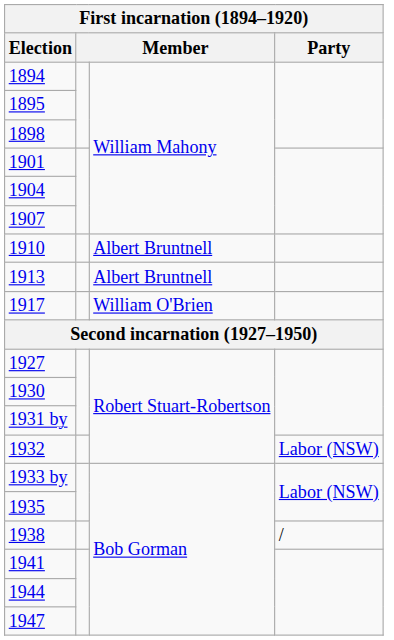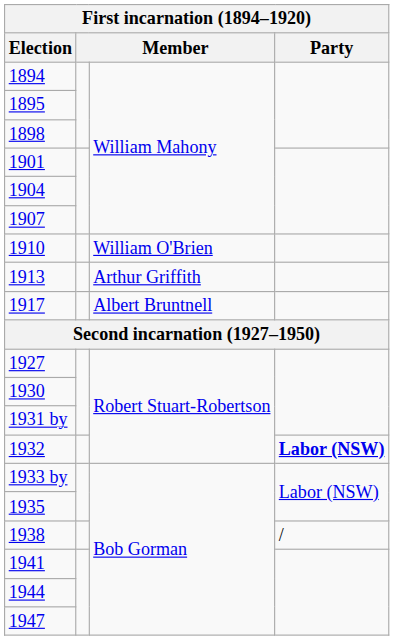 <table class="wikitable">
 <tr>
 <th colspan="4">First incarnation (1894–1920)</th>
 </tr>
 <tr>
 <th>Election</th>
 <th colspan="2">Member</th>
 <th>Party</th>
 </tr>
 <tr>
 <td><a href='#'>1894</a></td>
 <td rowspan="3" > </td>
 <td rowspan="6"><a href='#'>William Mahony</a></td>
 <td rowspan="3"></td>
 </tr>
 <tr>
 <td><a href='#'>1895</a></td>
 </tr>
 <tr>
 <td><a href='#'>1898</a></td>
 </tr>
 <tr>
 <td><a href='#'>1901</a></td>
 <td rowspan="3" > </td>
 <td rowspan="3"></td>
 </tr>
 <tr>
 <td><a href='#'>1904</a></td>
 </tr>
 <tr>
 <td><a href='#'>1907</a></td>
 </tr>
 <tr>
 <td><a href='#'>1910</a></td>
 <td> </td>
-<td><a href='#'>Albert Bruntnell</a></td>
+<td><a href='#'>William O'Brien</a></td>
 <td></td>
 </tr>
 <tr>
 <td><a href='#'>1913</a></td>
 <td> </td>
-<td><a href='#'>Albert Bruntnell</a></td>
+<td><a href='#'>Arthur Griffith</a></td>
 <td></td>
 </tr>
 <tr>
 <td><a href='#'>1917</a></td>
 <td> </td>
-<td><a href='#'>William O'Brien</a></td>
+<td><a href='#'>Albert Bruntnell</a></td>
 <td></td>
 </tr>
 <tr>
 <th colspan="4">Second incarnation (1927–1950)</th>
 </tr>
 <tr>
 <td><a href='#'>1927</a></td>
 <td rowspan="3" > </td>
 <td rowspan="4"><a href='#'>Robert Stuart-Robertson</a></td>
 <td rowspan="3"></td>
 </tr>
 <tr>
 <td><a href='#'>1930</a></td>
 </tr>
 <tr>
 <td><a href='#'>1931 by</a></td>
 </tr>
 <tr>
 <td><a href='#'>1932</a></td>
 <td> </td>
-<td><a href='#'>Labor (NSW)</a></td>
+<td><strong><a href='#'>Labor (NSW)</a></strong></td>
 </tr>
 <tr>
 <td><a href='#'>1933 by</a></td>
 <td rowspan="2" > </td>
 <td rowspan="6"><a href='#'>Bob Gorman</a></td>
 <td rowspan="2"><a href='#'>Labor (NSW)</a></td>
 </tr>
 <tr>
 <td><a href='#'>1935</a></td>
 </tr>
 <tr>
 <td><a href='#'>1938</a></td>
 <td> </td>
 <td> / </td>
 </tr>
 <tr>
 <td><a href='#'>1941</a></td>
 <td rowspan="3" > </td>
 <td rowspan="3"></td>
 </tr>
 <tr>
 <td><a href='#'>1944</a></td>
 </tr>
 <tr>
 <td><a href='#'>1947</a></td>
 </tr>
 </table>
